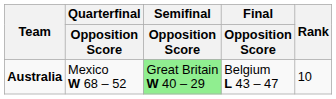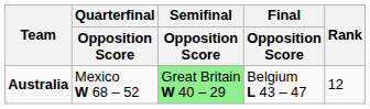 <table class="wikitable">
 <tr>
 <th rowspan="2">Team</th>
 <th>Quarterfinal</th>
 <th>Semifinal</th>
 <th>Final</th>
 <th rowspan="2">Rank</th>
 </tr>
 <tr>
 <th>Opposition<br>Score</th>
 <th>Opposition<br>Score</th>
 <th>Opposition<br>Score</th>
 </tr>
 <tr>
 <td> <strong>Australia</strong></td>
 <td> Mexico<br><strong>W</strong> 68 – 52</td>
 <td style="background: lightgreen;"> Great Britain<br><strong>W</strong> 40 – 29</td>
 <td> Belgium<br><strong>L</strong> 43 – 47</td>
-<td>10</td>
+<td>12</td>
 </tr>
 </table>
